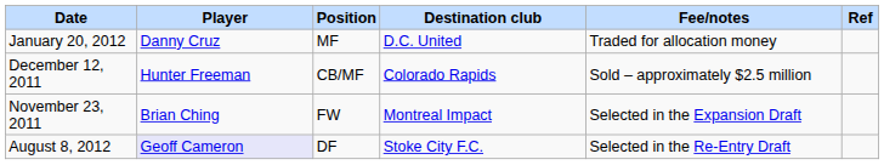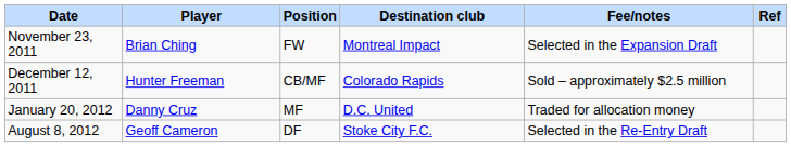 <table class="wikitable" style="text-align:left; font-size:95%;">
 <tr>
 <th style="background:#c2ddff; width:125px;">Date</th>
 <th style="background:#c2ddff; width:170px;">Player</th>
 <th style="background:#c2ddff; width:50px;">Position</th>
 <th style="background:#c2ddff; width:200px;">Destination club</th>
 <th style="background:#c2ddff; width:250px;">Fee/notes</th>
 <th style="background:#c2ddff; width:30px;">Ref</th>
 </tr>
 <tr>
-<td>January 20, 2012</td>
-<td> <a href='#'>Danny Cruz</a></td>
-<td>MF</td>
-<td> <a href='#'>D.C. United</a></td>
-<td>Traded for allocation money</td>
+<td>November 23, 2011</td>
+<td> <a href='#'>Brian Ching</a></td>
+<td>FW</td>
+<td> <a href='#'>Montreal Impact</a></td>
+<td>Selected in the <a href='#'>Expansion Draft</a></td>
 <td></td>
 </tr>
 <tr>
 <td>December 12, 2011</td>
 <td> <a href='#'>Hunter Freeman</a></td>
 <td>CB/MF</td>
 <td> <a href='#'>Colorado Rapids</a></td>
 <td>Sold – approximately $2.5 million</td>
 <td></td>
 </tr>
 <tr>
-<td>November 23, 2011</td>
-<td> <a href='#'>Brian Ching</a></td>
-<td>FW</td>
-<td> <a href='#'>Montreal Impact</a></td>
-<td>Selected in the <a href='#'>Expansion Draft</a></td>
+<td>January 20, 2012</td>
+<td> <a href='#'>Danny Cruz</a></td>
+<td>MF</td>
+<td> <a href='#'>D.C. United</a></td>
+<td>Traded for allocation money</td>
 <td></td>
 </tr>
 <tr>
 <td>August 8, 2012</td>
-<td style="background: lavender;"> <a href='#'>Geoff Cameron</a></td>
+<td> <a href='#'>Geoff Cameron</a></td>
 <td>DF</td>
 <td> <a href='#'>Stoke City F.C.</a></td>
 <td>Selected in the <a href='#'>Re-Entry Draft</a></td>
 <td></td>
 </tr>
 </table>
